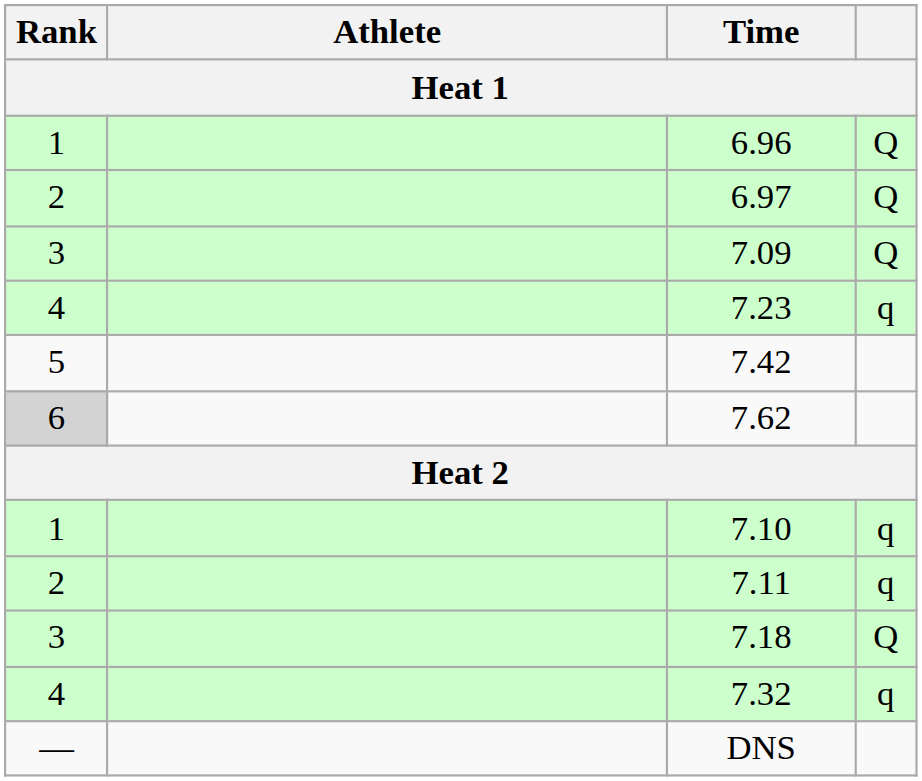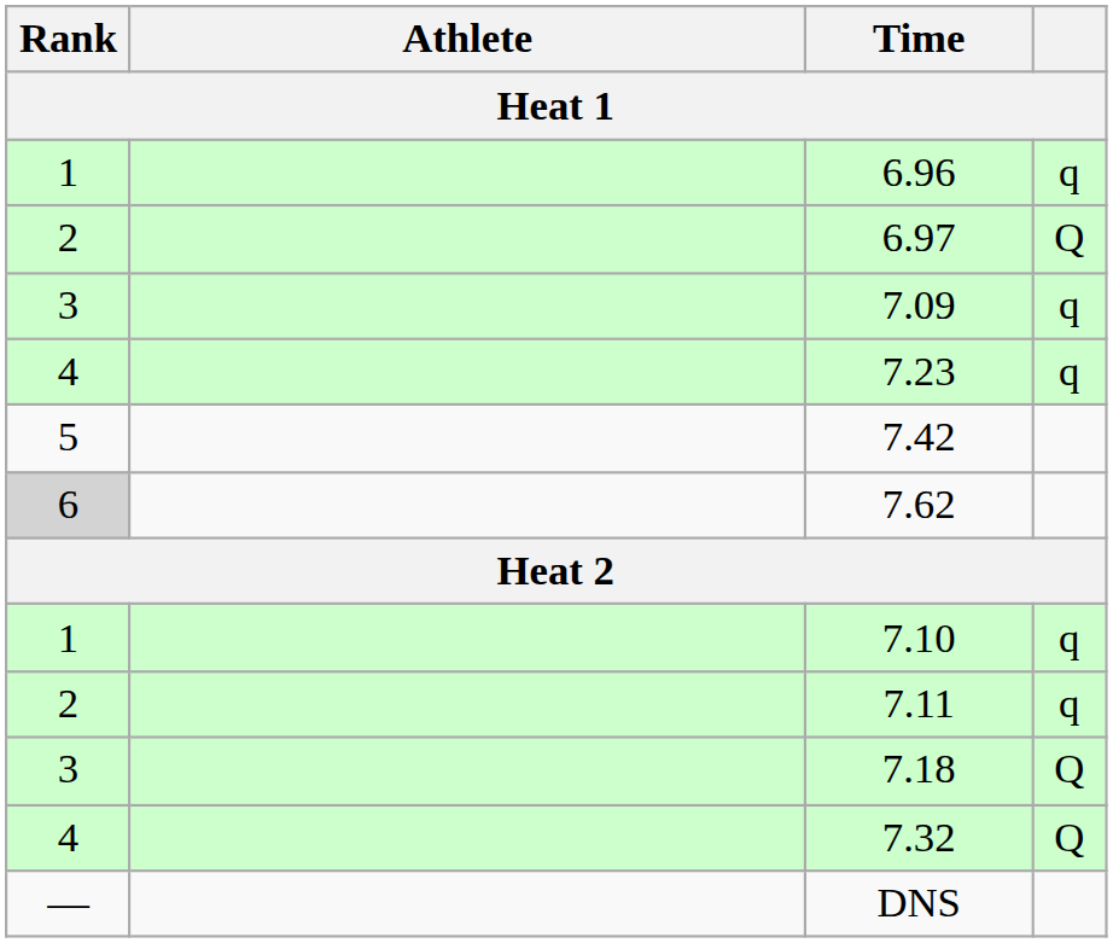 <table class=wikitable style="text-align:center">
 <tr>
 <th width=40>Rank</th>
 <th width=250>Athlete</th>
 <th width=80>Time</th>
 <th width=20></th>
 </tr>
 <tr>
 <th colspan=4>Heat 1</th>
 </tr>
 <tr bgcolor="ccffcc">
 <td>1</td>
 <td align=left></td>
 <td>6.96</td>
-<td>Q</td>
+<td>q</td>
 </tr>
 <tr bgcolor="ccffcc">
 <td>2</td>
 <td align=left></td>
 <td>6.97</td>
 <td>Q</td>
 </tr>
 <tr bgcolor="ccffcc">
 <td>3</td>
 <td align=left></td>
 <td>7.09</td>
-<td>Q</td>
+<td>q</td>
 </tr>
 <tr bgcolor="ccffcc">
 <td>4</td>
 <td align=left></td>
 <td>7.23</td>
 <td>q</td>
 </tr>
 <tr>
 <td>5</td>
 <td align=left></td>
 <td>7.42</td>
 <td></td>
 </tr>
 <tr>
 <td style="background: lightgrey;">6</td>
 <td align=left></td>
 <td>7.62</td>
 <td></td>
 </tr>
 <tr>
 <th colspan=4>Heat 2</th>
 </tr>
 <tr bgcolor="ccffcc">
 <td>1</td>
 <td align=left></td>
 <td>7.10</td>
 <td>q</td>
 </tr>
 <tr bgcolor="ccffcc">
 <td>2</td>
 <td align=left></td>
 <td>7.11</td>
 <td>q</td>
 </tr>
 <tr bgcolor="ccffcc">
 <td>3</td>
 <td align=left></td>
 <td>7.18</td>
 <td>Q</td>
 </tr>
 <tr bgcolor="ccffcc">
 <td>4</td>
 <td align=left></td>
 <td>7.32</td>
-<td>q</td>
+<td>Q</td>
 </tr>
 <tr>
 <td>—</td>
 <td align=left></td>
 <td>DNS</td>
 <td></td>
 </tr>
 </table>
